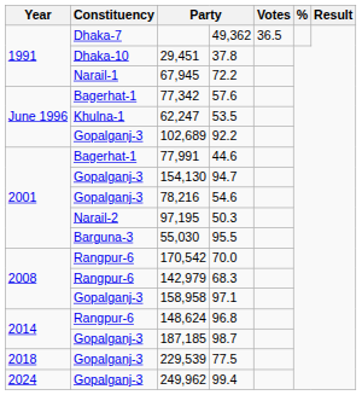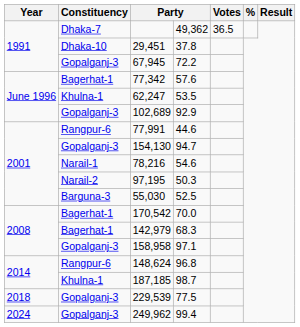 <table class="wikitable">
 <tr>
 <th>Year</th>
 <th>Constituency</th>
 <th colspan="2">Party</th>
 <th>Votes</th>
 <th>%</th>
 <th>Result</th>
 </tr>
 <tr>
 <td rowspan="3"><a href='#'>1991</a></td>
 <td><a href='#'>Dhaka-7</a></td>
 <td></td>
 <td>49,362</td>
 <td>36.5</td>
 <td></td>
 </tr>
 <tr>
 <td><a href='#'>Dhaka-10</a></td>
 <td>29,451</td>
 <td>37.8</td>
 <td></td>
 </tr>
 <tr>
-<td><a href='#'>Narail-1</a></td>
+<td><a href='#'>Gopalganj-3</a></td>
 <td>67,945</td>
 <td>72.2</td>
 <td></td>
 </tr>
 <tr>
 <td rowspan="3"><a href='#'>June 1996</a></td>
 <td><a href='#'>Bagerhat-1</a></td>
 <td>77,342</td>
 <td>57.6</td>
 <td></td>
 </tr>
 <tr>
 <td><a href='#'>Khulna-1</a></td>
 <td>62,247</td>
 <td>53.5</td>
 <td></td>
 </tr>
 <tr>
 <td><a href='#'>Gopalganj-3</a></td>
 <td>102,689</td>
-<td>92.2</td>
+<td>92.9</td>
 <td></td>
 </tr>
 <tr>
 <td rowspan="5"><a href='#'>2001</a></td>
-<td><a href='#'>Bagerhat-1</a></td>
+<td><a href='#'>Rangpur-6</a></td>
 <td>77,991</td>
 <td>44.6</td>
 <td></td>
 </tr>
 <tr>
 <td><a href='#'>Gopalganj-3</a></td>
 <td>154,130</td>
 <td>94.7</td>
 <td></td>
 </tr>
 <tr>
-<td><a href='#'>Gopalganj-3</a></td>
+<td><a href='#'>Narail-1</a></td>
 <td>78,216</td>
 <td>54.6</td>
 <td></td>
 </tr>
 <tr>
 <td><a href='#'>Narail-2</a></td>
 <td>97,195</td>
 <td>50.3</td>
 <td></td>
 </tr>
 <tr>
 <td><a href='#'>Barguna-3</a></td>
 <td>55,030</td>
-<td>95.5</td>
+<td>52.5</td>
 <td></td>
 </tr>
 <tr>
 <td rowspan="3"><a href='#'>2008</a></td>
-<td><a href='#'>Rangpur-6</a></td>
+<td><a href='#'>Bagerhat-1</a></td>
 <td>170,542</td>
 <td>70.0</td>
 <td></td>
 </tr>
 <tr>
-<td><a href='#'>Rangpur-6</a></td>
+<td><a href='#'>Bagerhat-1</a></td>
 <td>142,979</td>
 <td>68.3</td>
 <td></td>
 </tr>
 <tr>
 <td><a href='#'>Gopalganj-3</a></td>
 <td>158,958</td>
 <td>97.1</td>
 <td></td>
 </tr>
 <tr>
 <td rowspan="2"><a href='#'>2014</a></td>
 <td><a href='#'>Rangpur-6</a></td>
 <td>148,624</td>
 <td>96.8</td>
 <td></td>
 </tr>
 <tr>
-<td><a href='#'>Gopalganj-3</a></td>
+<td><a href='#'>Khulna-1</a></td>
 <td>187,185</td>
 <td>98.7</td>
 <td></td>
 </tr>
 <tr>
 <td><a href='#'>2018</a></td>
 <td><a href='#'>Gopalganj-3</a></td>
 <td>229,539</td>
 <td>77.5</td>
 <td></td>
 </tr>
 <tr>
 <td><a href='#'>2024</a></td>
 <td><a href='#'>Gopalganj-3</a></td>
 <td>249,962</td>
 <td>99.4</td>
 <td></td>
 </tr>
 </table>
